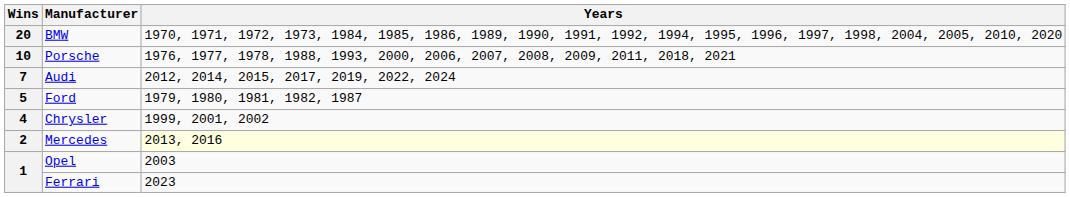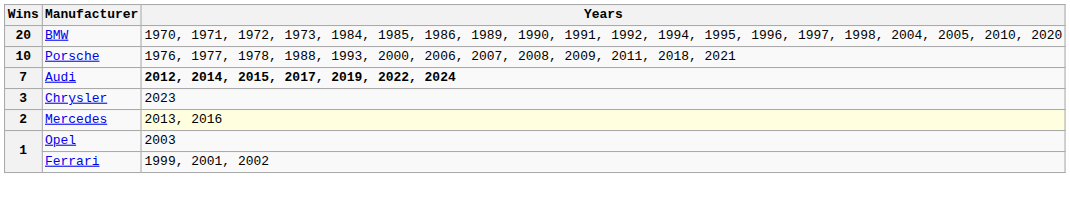 <table class="wikitable" style="font-size: 95%;">
 <tr>
 <th>Wins</th>
 <th>Manufacturer</th>
 <th>Years</th>
 </tr>
 <tr>
 <th>20</th>
 <td> <a href='#'>BMW</a></td>
 <td>1970, 1971, 1972, 1973, 1984, 1985, 1986, 1989, 1990, 1991, 1992, 1994, 1995, 1996, 1997, 1998, 2004, 2005, 2010, 2020</td>
 </tr>
 <tr>
 <th>10</th>
 <td> <a href='#'>Porsche</a></td>
 <td>1976, 1977, 1978, 1988, 1993, 2000, 2006, 2007, 2008, 2009, 2011, 2018, 2021</td>
 </tr>
 <tr>
 <th>7</th>
 <td> <a href='#'>Audi</a></td>
-<td>2012, 2014, 2015, 2017, 2019, 2022, 2024</td>
+<td><strong>2012, 2014, 2015, 2017, 2019, 2022, 2024</strong></td>
 </tr>
 <tr>
-<th>5</th>
-<td> <a href='#'>Ford</a></td>
-<td>1979, 1980, 1981, 1982, 1987</td>
-</tr>
-<tr>
-<th>4</th>
+<th>3</th>
 <td> <a href='#'>Chrysler</a></td>
-<td>1999, 2001, 2002</td>
+<td>2023</td>
 </tr>
 <tr>
 <th>2</th>
 <td> <a href='#'>Mercedes</a></td>
 <td style="background: lightyellow;">2013, 2016</td>
 </tr>
 <tr>
 <th rowspan="2">1</th>
 <td> <a href='#'>Opel</a></td>
 <td>2003</td>
 </tr>
 <tr>
 <td> <a href='#'>Ferrari</a></td>
-<td>2023</td>
+<td>1999, 2001, 2002</td>
 </tr>
 </table>
